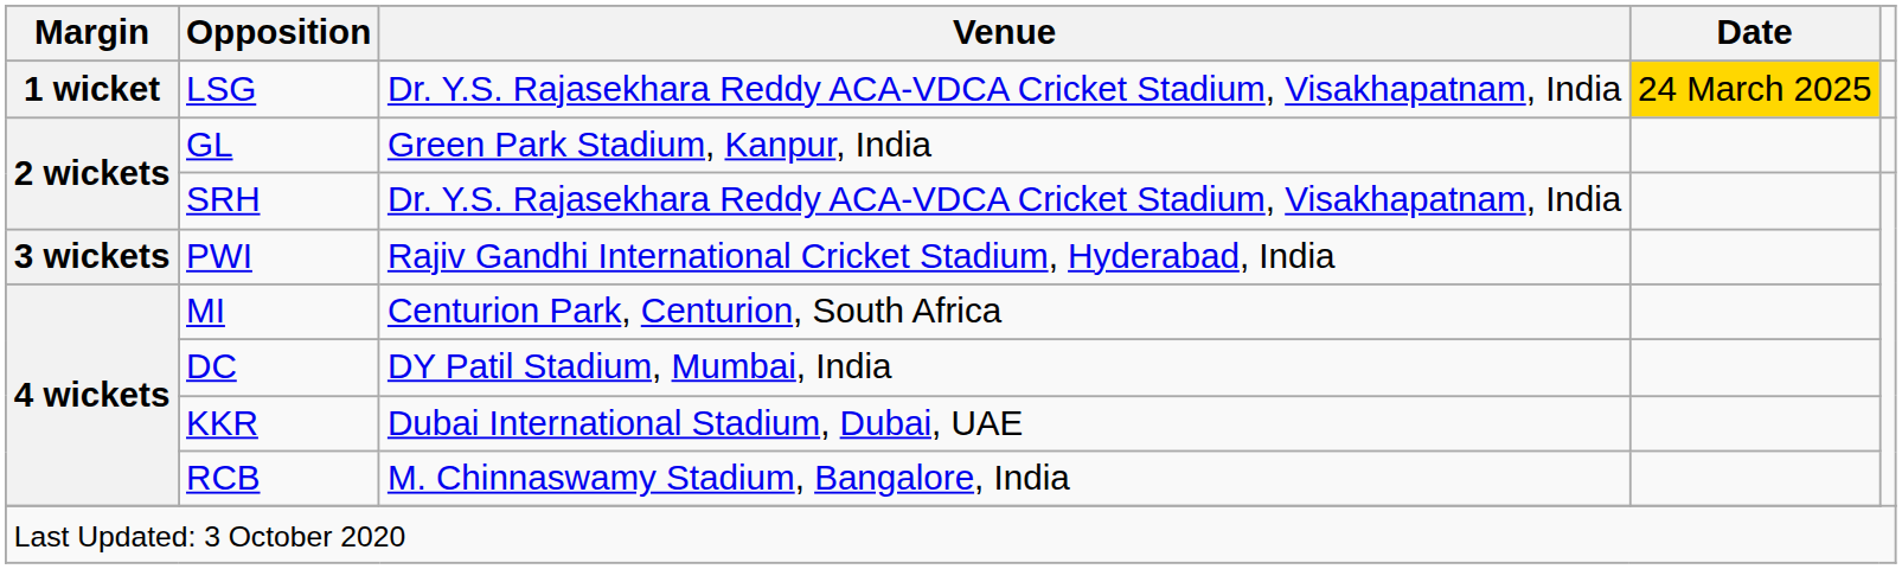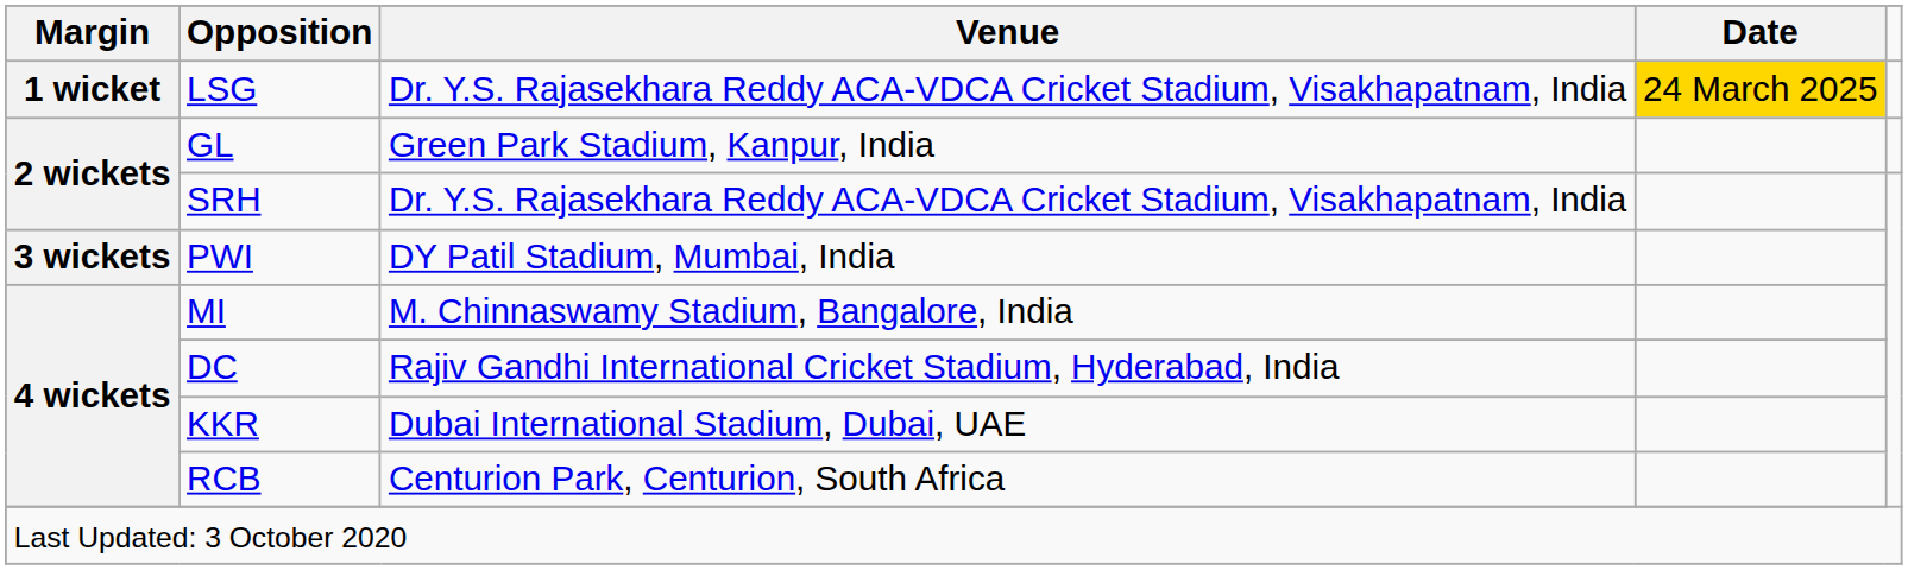 <table class="wikitable">
 <tr>
 <th>Margin</th>
 <th>Opposition</th>
 <th>Venue</th>
 <th>Date</th>
 </tr>
 <tr>
 <th>1 wicket</th>
 <td><a href='#'>LSG</a></td>
 <td><a href='#'>Dr. Y.S. Rajasekhara Reddy ACA-VDCA Cricket Stadium</a>, <a href='#'>Visakhapatnam</a>, India</td>
 <td style="background: gold;">24 March 2025</td>
 <td></td>
 </tr>
 <tr>
 <th rowspan="2">2 wickets</th>
 <td><a href='#'>GL</a></td>
 <td><a href='#'>Green Park Stadium</a>, <a href='#'>Kanpur</a>, India</td>
 <td></td>
 <td></td>
 </tr>
 <tr>
 <td><a href='#'>SRH</a></td>
 <td><a href='#'>Dr. Y.S. Rajasekhara Reddy ACA-VDCA Cricket Stadium</a>, <a href='#'>Visakhapatnam</a>, India</td>
 <td></td>
 </tr>
 <tr>
 <th>3 wickets</th>
 <td><a href='#'>PWI</a></td>
-<td><a href='#'>Rajiv Gandhi International Cricket Stadium</a>, <a href='#'>Hyderabad</a>, India</td>
+<td><a href='#'>DY Patil Stadium</a>, <a href='#'>Mumbai</a>, India</td>
 <td></td>
 </tr>
 <tr>
 <th rowspan=4>4 wickets</th>
 <td><a href='#'>MI</a></td>
-<td><a href='#'>Centurion Park</a>, <a href='#'>Centurion</a>, South Africa</td>
+<td><a href='#'>M. Chinnaswamy Stadium</a>, <a href='#'>Bangalore</a>, India</td>
 <td></td>
 </tr>
 <tr>
 <td><a href='#'>DC</a></td>
-<td><a href='#'>DY Patil Stadium</a>, <a href='#'>Mumbai</a>, India</td>
+<td><a href='#'>Rajiv Gandhi International Cricket Stadium</a>, <a href='#'>Hyderabad</a>, India</td>
 <td></td>
 </tr>
 <tr>
 <td><a href='#'>KKR</a></td>
 <td><a href='#'>Dubai International Stadium</a>, <a href='#'>Dubai</a>, UAE</td>
 <td></td>
 </tr>
 <tr>
 <td><a href='#'>RCB</a></td>
-<td><a href='#'>M. Chinnaswamy Stadium</a>, <a href='#'>Bangalore</a>, India</td>
+<td><a href='#'>Centurion Park</a>, <a href='#'>Centurion</a>, South Africa</td>
 <td></td>
 </tr>
 <tr>
 </tr>
 <tr class=sortbottom>
 <td colspan=5><small>Last Updated: 3 October 2020</small></td>
 </tr>
 </table>
